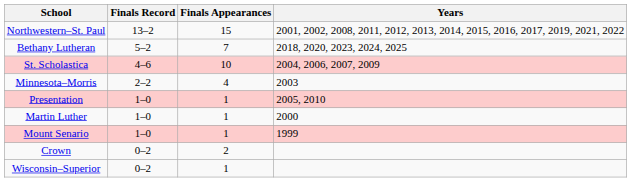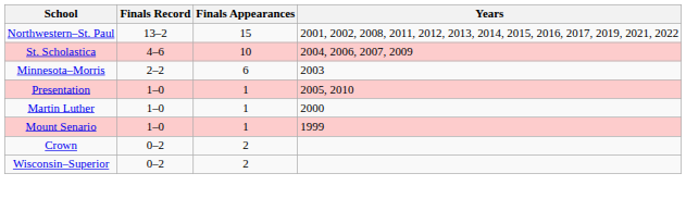 <table class="wikitable sortable" style="text-align:center;">
 <tr>
 <th>School</th>
 <th>Finals Record</th>
 <th>Finals Appearances</th>
 <th class=unsortable>Years</th>
 </tr>
 <tr>
 <td><a href='#'>Northwestern–St. Paul</a></td>
 <td>13–2</td>
 <td>15</td>
 <td align=left>2001, 2002, 2008, 2011, 2012, 2013, 2014, 2015, 2016, 2017, 2019, 2021, 2022</td>
 </tr>
-<tr>
-<td><a href='#'>Bethany Lutheran</a></td>
-<td>5–2</td>
-<td>7</td>
-<td align=left>2018, 2020, 2023, 2024, 2025</td>
-</tr>
 <tr bgcolor=#fdcccc>
 <td><a href='#'>St. Scholastica</a></td>
 <td>4–6</td>
 <td>10</td>
 <td align=left>2004, 2006, 2007, 2009</td>
 </tr>
 <tr>
 <td><a href='#'>Minnesota–Morris</a></td>
 <td>2–2</td>
-<td>4</td>
+<td>6</td>
 <td align=left>2003</td>
 </tr>
 <tr bgcolor=#fdcccc>
 <td><a href='#'>Presentation</a></td>
 <td>1–0</td>
 <td>1</td>
 <td align=left>2005, 2010</td>
 </tr>
 <tr>
 <td><a href='#'>Martin Luther</a></td>
 <td>1–0</td>
 <td>1</td>
 <td align=left>2000</td>
 </tr>
 <tr bgcolor=#fdcccc>
 <td><a href='#'>Mount Senario</a></td>
 <td>1–0</td>
 <td>1</td>
 <td align=left>1999</td>
 </tr>
 <tr>
 <td><a href='#'>Crown</a></td>
 <td>0–2</td>
 <td>2</td>
 <td align=left></td>
 </tr>
 <tr>
 <td><a href='#'>Wisconsin–Superior</a></td>
 <td>0–2</td>
-<td>1</td>
+<td>2</td>
 <td align=left></td>
 </tr>
 </table>
